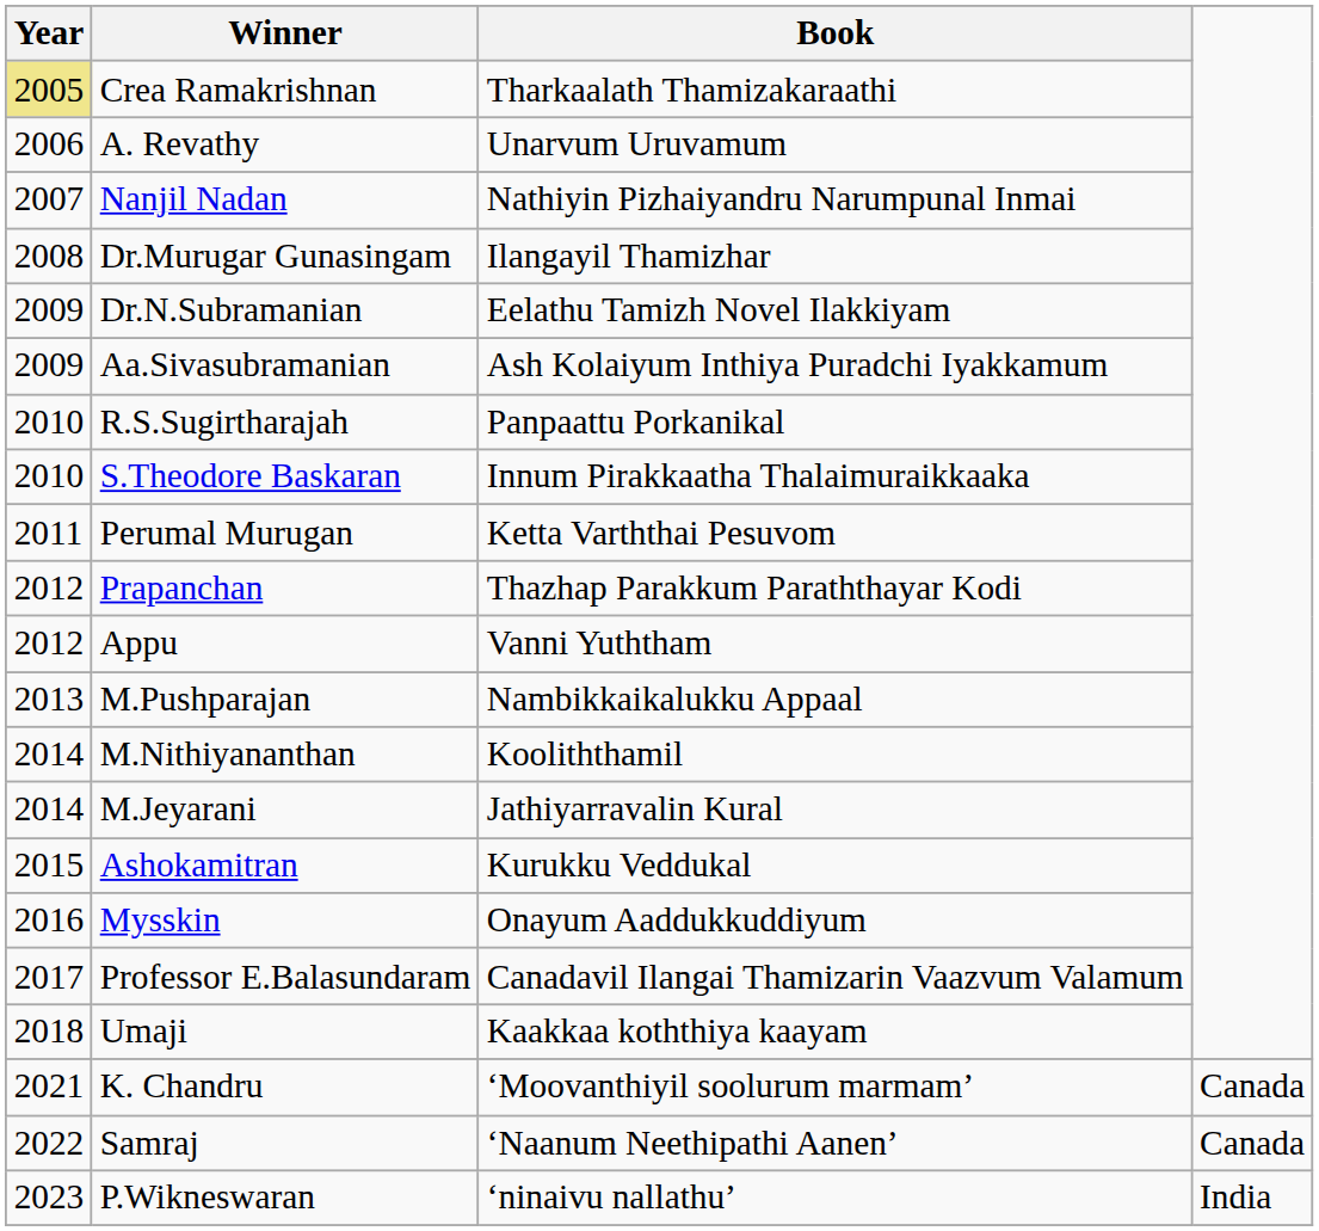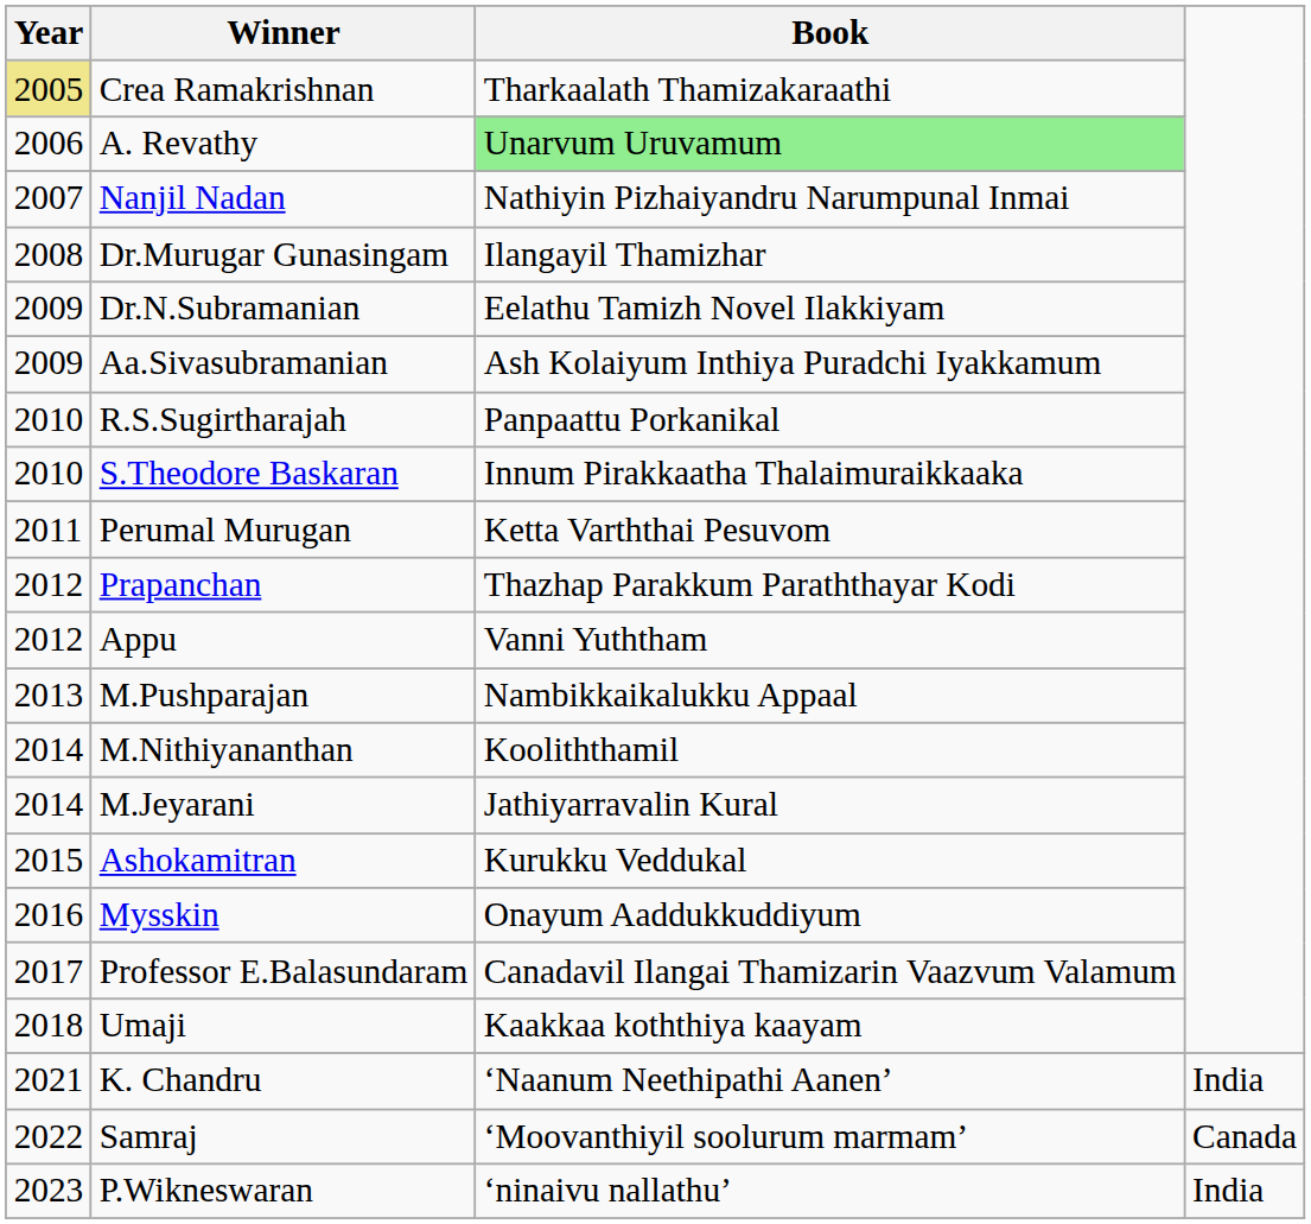 <table class="wikitable">
 <tr>
 <th>Year</th>
 <th>Winner</th>
 <th>Book</th>
 </tr>
 <tr>
 <td style="background: khaki;">2005</td>
 <td>Crea Ramakrishnan</td>
 <td>Tharkaalath Thamizakaraathi</td>
 </tr>
 <tr>
 <td>2006</td>
 <td>A. Revathy</td>
-<td>Unarvum Uruvamum</td>
+<td style="background: lightgreen;">Unarvum Uruvamum</td>
 </tr>
 <tr>
 <td>2007</td>
 <td><a href='#'>Nanjil Nadan</a></td>
 <td>Nathiyin Pizhaiyandru Narumpunal Inmai</td>
 </tr>
 <tr>
 <td>2008</td>
 <td>Dr.Murugar Gunasingam</td>
 <td>Ilangayil Thamizhar</td>
 </tr>
 <tr>
 <td>2009</td>
 <td>Dr.N.Subramanian</td>
 <td>Eelathu Tamizh Novel Ilakkiyam</td>
 </tr>
 <tr>
 <td>2009</td>
 <td>Aa.Sivasubramanian</td>
 <td>Ash Kolaiyum Inthiya Puradchi Iyakkamum</td>
 </tr>
 <tr>
 <td>2010</td>
 <td>R.S.Sugirtharajah</td>
 <td>Panpaattu Porkanikal</td>
 </tr>
 <tr>
 <td>2010</td>
 <td><a href='#'>S.Theodore Baskaran</a></td>
 <td>Innum Pirakkaatha Thalaimuraikkaaka</td>
 </tr>
 <tr>
 <td>2011</td>
 <td>Perumal Murugan</td>
 <td>Ketta Varththai Pesuvom</td>
 </tr>
 <tr>
 <td>2012</td>
 <td><a href='#'>Prapanchan</a></td>
 <td>Thazhap Parakkum Paraththayar Kodi</td>
 </tr>
 <tr>
 <td>2012</td>
 <td>Appu</td>
 <td>Vanni Yuththam</td>
 </tr>
 <tr>
 <td>2013</td>
 <td>M.Pushparajan</td>
 <td>Nambikkaikalukku Appaal</td>
 </tr>
 <tr>
 <td>2014</td>
 <td>M.Nithiyananthan</td>
 <td>Kooliththamil</td>
 </tr>
 <tr>
 <td>2014</td>
 <td>M.Jeyarani</td>
 <td>Jathiyarravalin Kural</td>
 </tr>
 <tr>
 <td>2015</td>
 <td><a href='#'>Ashokamitran</a></td>
 <td>Kurukku Veddukal</td>
 </tr>
 <tr>
 <td>2016</td>
 <td><a href='#'>Mysskin</a></td>
 <td>Onayum Aaddukkuddiyum</td>
 </tr>
 <tr>
 <td>2017</td>
 <td>Professor E.Balasundaram</td>
 <td>Canadavil Ilangai Thamizarin Vaazvum Valamum</td>
 </tr>
 <tr>
 <td>2018</td>
 <td>Umaji</td>
 <td>Kaakkaa koththiya kaayam</td>
 </tr>
 <tr>
 <td>2021</td>
 <td>K. Chandru</td>
-<td>‘Moovanthiyil soolurum marmam’</td>
-<td>Canada</td>
+<td>‘Naanum Neethipathi Aanen’</td>
+<td>India</td>
 </tr>
 <tr>
 <td>2022</td>
 <td>Samraj</td>
-<td>‘Naanum Neethipathi Aanen’</td>
+<td>‘Moovanthiyil soolurum marmam’</td>
 <td>Canada</td>
 </tr>
 <tr>
 <td>2023</td>
 <td>P.Wikneswaran</td>
 <td>‘ninaivu nallathu’</td>
 <td>India</td>
 </tr>
 </table>
